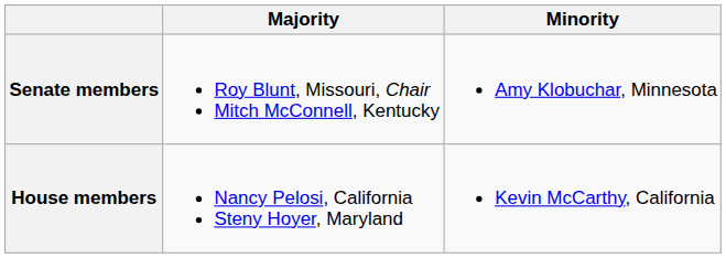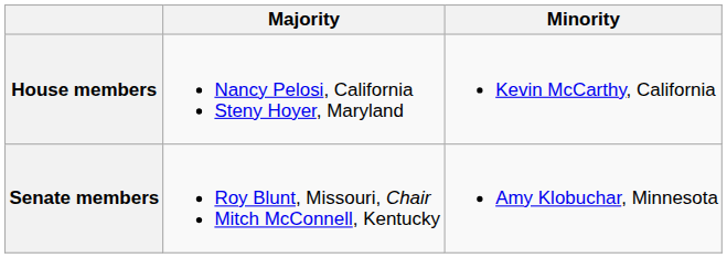 <table class=wikitable>
 <tr>
 <th></th>
 <th>Majority</th>
 <th>Minority</th>
 </tr>
 <tr>
+<th>House members</th>
+<td valign="top" ><br><ul><li><a href='#'>Nancy Pelosi</a>, California</li><li><a href='#'>Steny Hoyer</a>, Maryland</li></ul></td>
+<td valign="top" ><br><ul><li><a href='#'>Kevin McCarthy</a>, California</li></ul></td>
+</tr>
+<tr>
 <th>Senate members</th>
 <td valign="top" ><br><ul><li><a href='#'>Roy Blunt</a>, Missouri, <em>Chair</em></li><li><a href='#'>Mitch McConnell</a>, Kentucky</li></ul></td>
 <td valign="top" ><br><ul><li><a href='#'>Amy Klobuchar</a>, Minnesota</li></ul></td>
 </tr>
-<tr>
-<th>House members</th>
-<td valign="top" ><br><ul><li><a href='#'>Nancy Pelosi</a>, California</li><li><a href='#'>Steny Hoyer</a>, Maryland</li></ul></td>
-<td valign="top" ><br><ul><li><a href='#'>Kevin McCarthy</a>, California</li></ul></td>
-</tr>
 </table>
